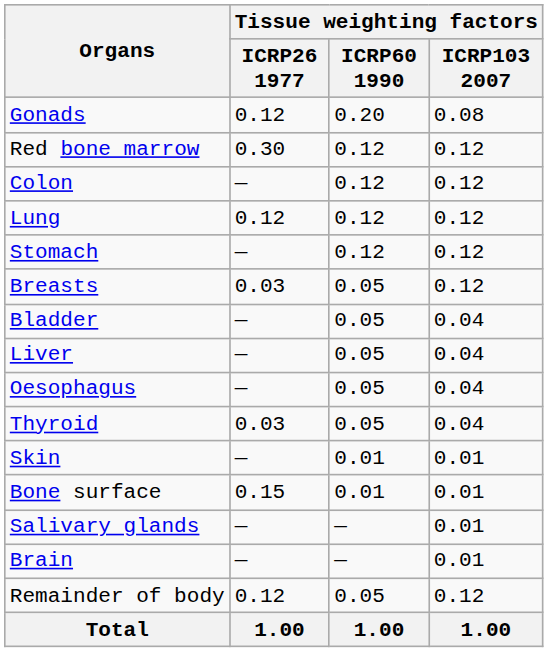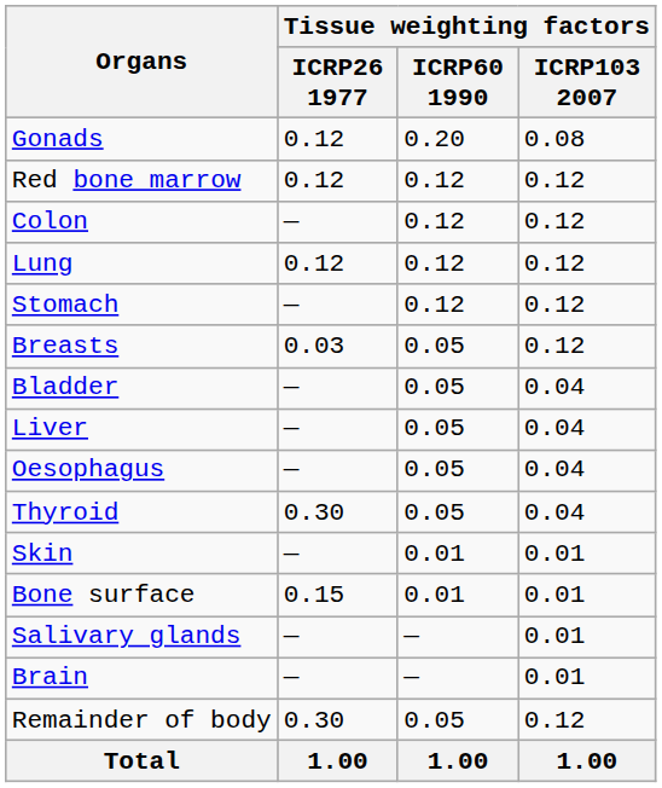 <table class="wikitable">
 <tr>
 <th rowspan=2>Organs</th>
 <th colspan=3>Tissue weighting factors</th>
 </tr>
 <tr>
 <th>ICRP26<br>1977</th>
 <th>ICRP60<br>1990</th>
 <th>ICRP103<br>2007</th>
 </tr>
 <tr>
 <td><a href='#'>Gonads</a></td>
 <td>0.12</td>
 <td>0.20</td>
 <td>0.08</td>
 </tr>
 <tr>
 <td>Red <a href='#'>bone marrow</a></td>
-<td>0.30</td>
+<td>0.12</td>
 <td>0.12</td>
 <td>0.12</td>
 </tr>
 <tr>
 <td><a href='#'>Colon</a></td>
 <td>—</td>
 <td>0.12</td>
 <td>0.12</td>
 </tr>
 <tr>
 <td><a href='#'>Lung</a></td>
 <td>0.12</td>
 <td>0.12</td>
 <td>0.12</td>
 </tr>
 <tr>
 <td><a href='#'>Stomach</a></td>
 <td>—</td>
 <td>0.12</td>
 <td>0.12</td>
 </tr>
 <tr>
 <td><a href='#'>Breasts</a></td>
 <td>0.03</td>
 <td>0.05</td>
 <td>0.12</td>
 </tr>
 <tr>
 <td><a href='#'>Bladder</a></td>
 <td>—</td>
 <td>0.05</td>
 <td>0.04</td>
 </tr>
 <tr>
 <td><a href='#'>Liver</a></td>
 <td>—</td>
 <td>0.05</td>
 <td>0.04</td>
 </tr>
 <tr>
 <td><a href='#'>Oesophagus</a></td>
 <td>—</td>
 <td>0.05</td>
 <td>0.04</td>
 </tr>
 <tr>
 <td><a href='#'>Thyroid</a></td>
-<td>0.03</td>
+<td>0.30</td>
 <td>0.05</td>
 <td>0.04</td>
 </tr>
 <tr>
 <td><a href='#'>Skin</a></td>
 <td>—</td>
 <td>0.01</td>
 <td>0.01</td>
 </tr>
 <tr>
 <td><a href='#'>Bone</a> surface</td>
 <td>0.15</td>
 <td>0.01</td>
 <td>0.01</td>
 </tr>
 <tr>
 <td><a href='#'>Salivary glands</a></td>
 <td>—</td>
 <td>—</td>
 <td>0.01</td>
 </tr>
 <tr>
 <td><a href='#'>Brain</a></td>
 <td>—</td>
 <td>—</td>
 <td>0.01</td>
 </tr>
 <tr>
 <td>Remainder of body</td>
-<td>0.12</td>
+<td>0.30</td>
 <td>0.05</td>
 <td>0.12</td>
 </tr>
 <tr>
 <th>Total</th>
 <th>1.00</th>
 <th>1.00</th>
 <th>1.00</th>
 </tr>
 </table>
